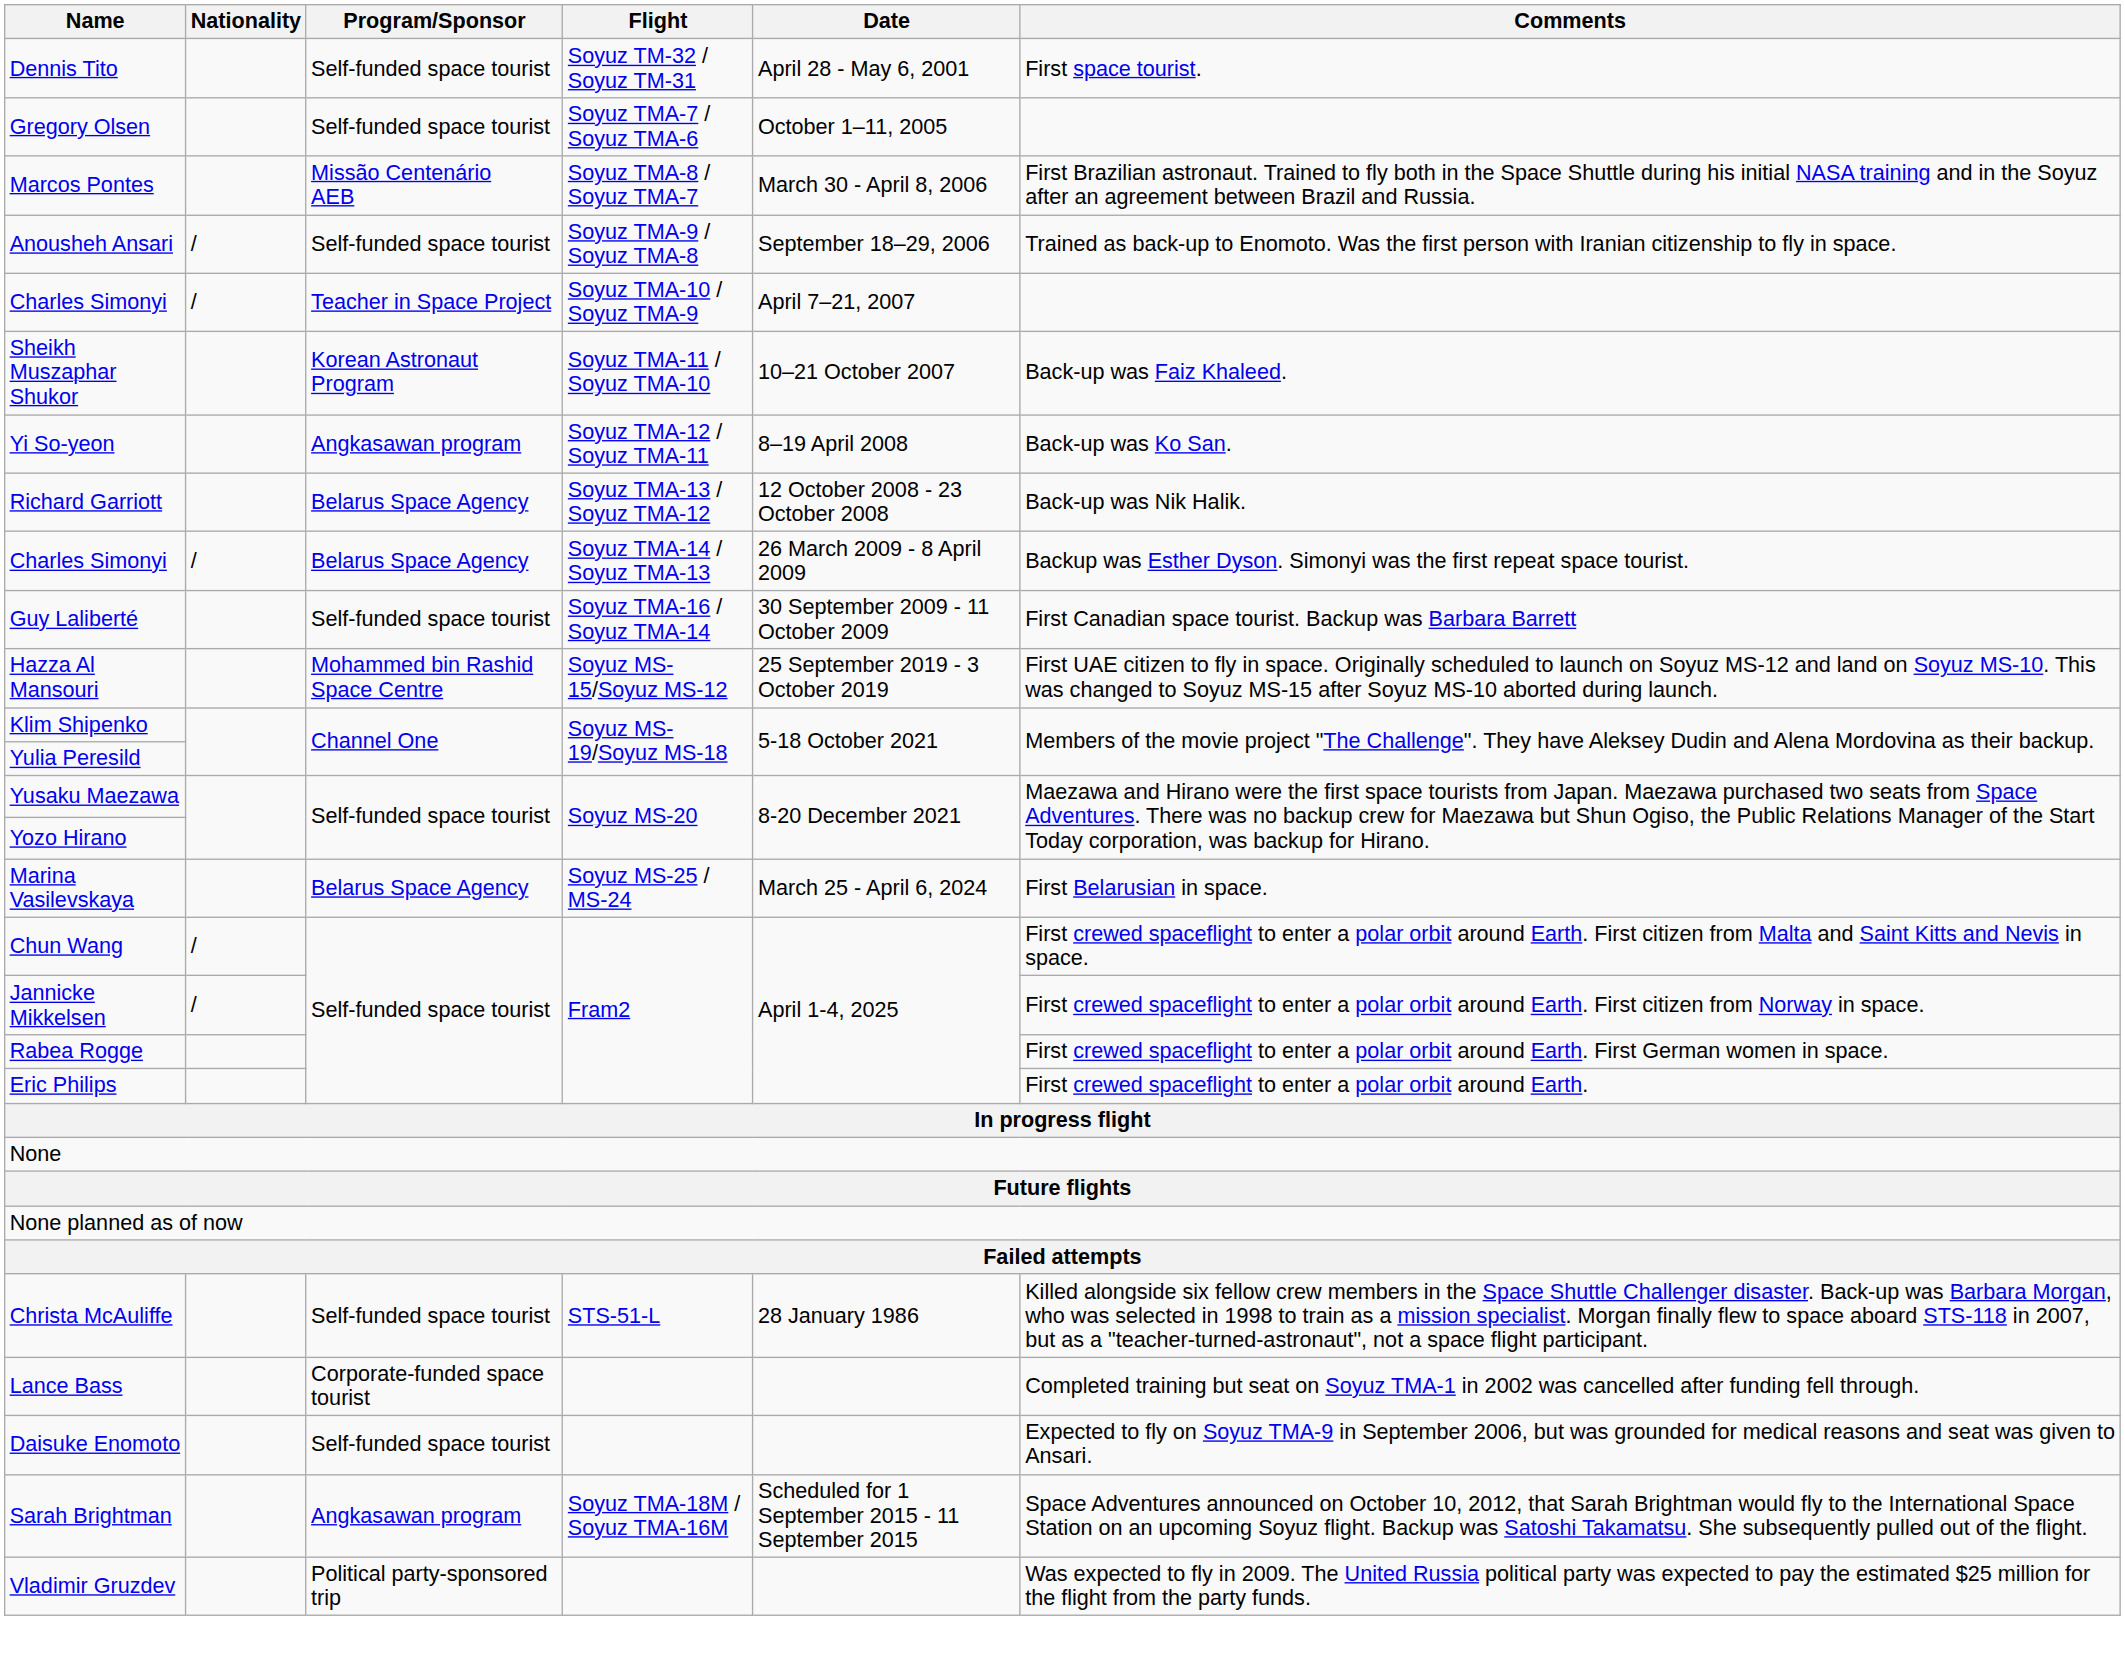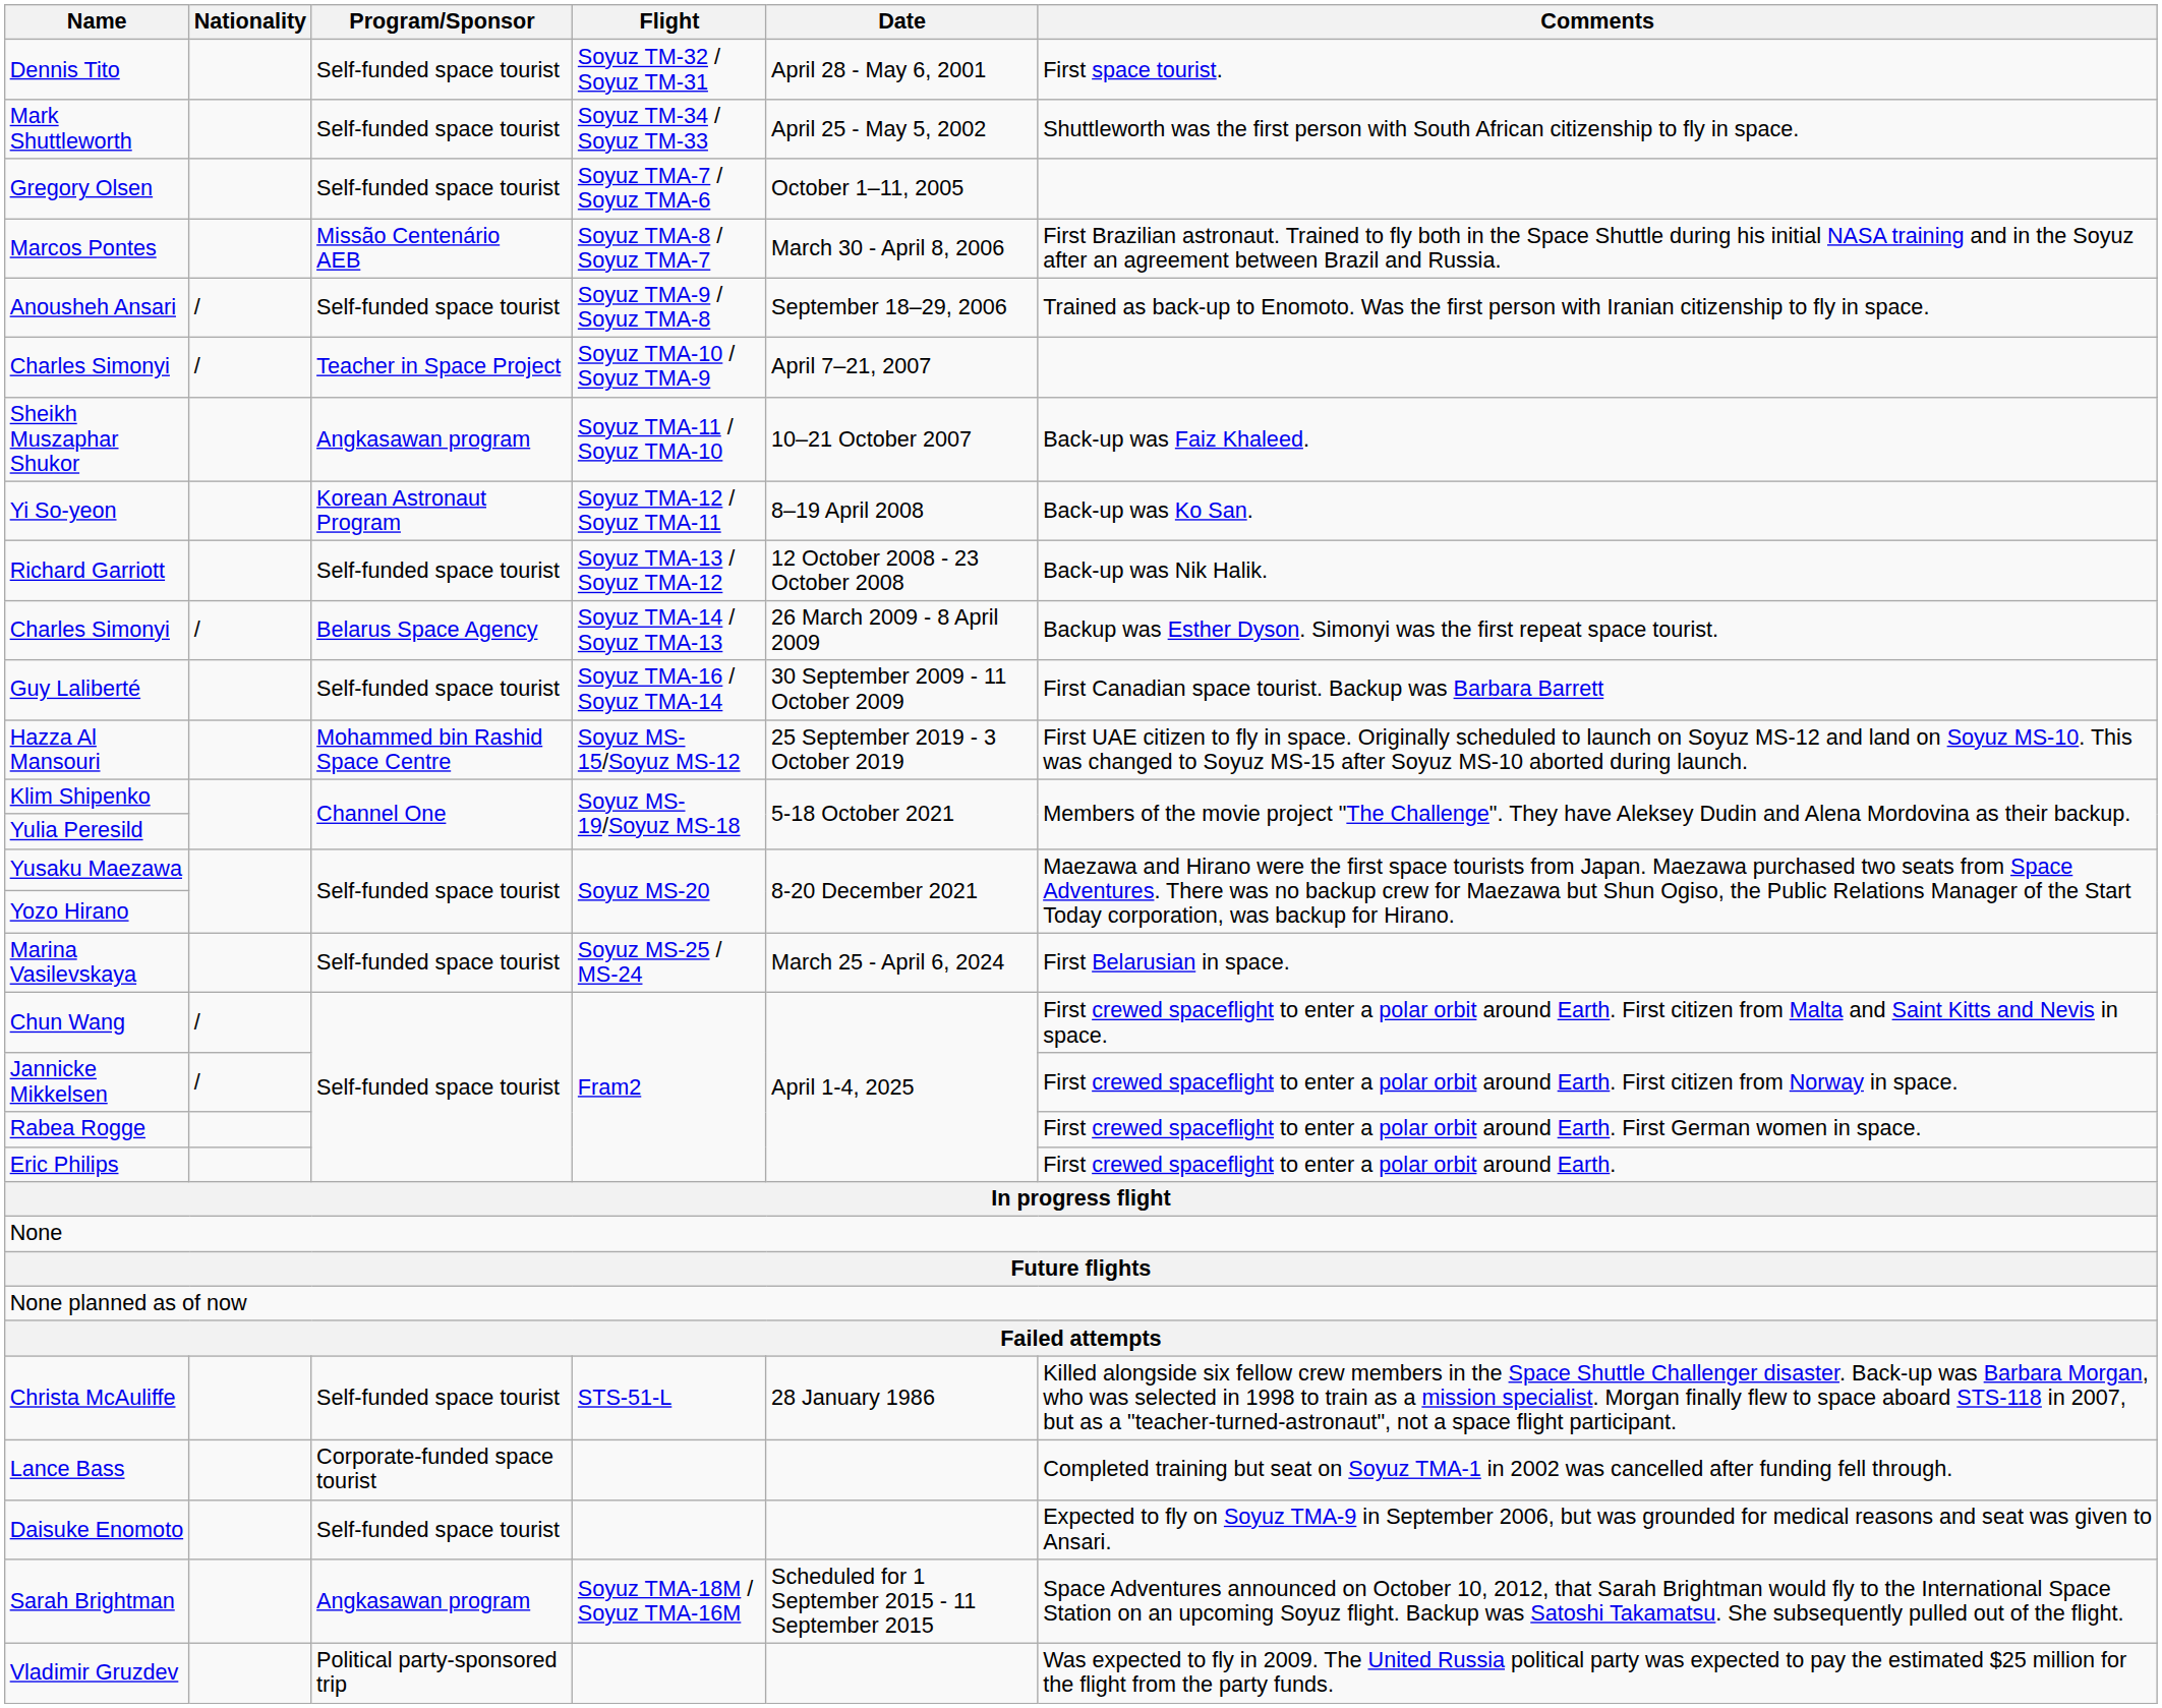 <table class="wikitable sticky-header">
 <tr>
 <th>Name</th>
 <th>Nationality</th>
 <th>Program/Sponsor</th>
 <th>Flight</th>
 <th>Date</th>
 <th>Comments</th>
 </tr>
 <tr>
 <td><a href='#'>Dennis Tito</a></td>
 <td></td>
 <td>Self-funded space tourist</td>
 <td><a href='#'>Soyuz TM-32</a> / <a href='#'>Soyuz TM-31</a></td>
 <td>April 28 - May 6, 2001</td>
 <td>First <a href='#'>space tourist</a>.</td>
+</tr>
+<tr>
+<td><a href='#'>Mark Shuttleworth</a></td>
+<td></td>
+<td>Self-funded space tourist</td>
+<td><a href='#'>Soyuz TM-34</a> / <a href='#'>Soyuz TM-33</a></td>
+<td>April 25 - May 5, 2002</td>
+<td>Shuttleworth was the first person with South African citizenship to fly in space.</td>
 </tr>
 <tr>
 <td><a href='#'>Gregory Olsen</a></td>
 <td></td>
 <td>Self-funded space tourist</td>
 <td><a href='#'>Soyuz TMA-7</a> / <a href='#'>Soyuz TMA-6</a></td>
 <td>October 1–11, 2005</td>
 <td></td>
 </tr>
 <tr>
 <td><a href='#'>Marcos Pontes</a></td>
 <td></td>
 <td><a href='#'>Missão Centenário</a> <br> <a href='#'>AEB</a></td>
 <td><a href='#'>Soyuz TMA-8</a> / <a href='#'>Soyuz TMA-7</a></td>
 <td>March 30 - April 8, 2006</td>
 <td>First Brazilian astronaut. Trained to fly both in the Space Shuttle during his initial <a href='#'>NASA training</a> and in the Soyuz after an agreement between Brazil and Russia.</td>
 </tr>
 <tr>
 <td><a href='#'>Anousheh Ansari</a></td>
 <td> /<br></td>
 <td>Self-funded space tourist</td>
 <td><a href='#'>Soyuz TMA-9</a> / <a href='#'>Soyuz TMA-8</a></td>
 <td>September 18–29, 2006</td>
 <td>Trained as back-up to Enomoto. Was the first person with Iranian citizenship to fly in space.</td>
 </tr>
 <tr>
 <td><a href='#'>Charles Simonyi</a></td>
 <td> /<br></td>
 <td><a href='#'>Teacher in Space Project</a></td>
 <td><a href='#'>Soyuz TMA-10</a> / <a href='#'>Soyuz TMA-9</a></td>
 <td>April 7–21, 2007</td>
 <td></td>
 </tr>
 <tr>
 <td><a href='#'>Sheikh Muszaphar Shukor</a></td>
 <td></td>
-<td><a href='#'>Korean Astronaut Program</a></td>
+<td><a href='#'>Angkasawan program</a></td>
 <td><a href='#'>Soyuz TMA-11</a> / <a href='#'>Soyuz TMA-10</a></td>
 <td>10–21 October 2007</td>
 <td>Back-up was <a href='#'>Faiz Khaleed</a>.</td>
 </tr>
 <tr>
 <td><a href='#'>Yi So-yeon</a></td>
 <td></td>
-<td><a href='#'>Angkasawan program</a></td>
+<td><a href='#'>Korean Astronaut Program</a></td>
 <td><a href='#'>Soyuz TMA-12</a> / <a href='#'>Soyuz TMA-11</a></td>
 <td>8–19 April 2008</td>
 <td>Back-up was <a href='#'>Ko San</a>.</td>
 </tr>
 <tr>
 <td><a href='#'>Richard Garriott</a></td>
 <td></td>
-<td><a href='#'>Belarus Space Agency</a></td>
+<td>Self-funded space tourist</td>
 <td><a href='#'>Soyuz TMA-13</a> / <a href='#'>Soyuz TMA-12</a></td>
 <td>12 October 2008 - 23 October 2008</td>
 <td>Back-up was Nik Halik.</td>
 </tr>
 <tr>
 <td><a href='#'>Charles Simonyi</a></td>
 <td> /<br></td>
 <td><a href='#'>Belarus Space Agency</a></td>
 <td><a href='#'>Soyuz TMA-14</a> / <a href='#'>Soyuz TMA-13</a></td>
 <td>26 March 2009 - 8 April 2009</td>
 <td>Backup was <a href='#'>Esther Dyson</a>. Simonyi was the first repeat space tourist.</td>
 </tr>
 <tr>
 <td><a href='#'>Guy Laliberté</a></td>
 <td></td>
 <td>Self-funded space tourist</td>
 <td><a href='#'>Soyuz TMA-16</a> / <a href='#'>Soyuz TMA-14</a></td>
 <td>30 September 2009 - 11 October 2009</td>
 <td>First Canadian space tourist. Backup was <a href='#'>Barbara Barrett</a></td>
 </tr>
 <tr>
 <td><a href='#'>Hazza Al Mansouri</a></td>
 <td></td>
 <td><a href='#'>Mohammed bin Rashid Space Centre</a></td>
 <td><a href='#'>Soyuz MS-15</a>/<a href='#'>Soyuz MS-12</a></td>
 <td>25 September 2019 - 3 October 2019</td>
 <td>First UAE citizen to fly in space. Originally scheduled to launch on Soyuz MS-12 and land on <a href='#'>Soyuz MS-10</a>. This was changed to Soyuz MS-15 after Soyuz MS-10 aborted during launch.</td>
 </tr>
 <tr>
 <td><a href='#'>Klim Shipenko</a></td>
 <td rowspan="2"></td>
 <td rowspan="2"><a href='#'>Channel One</a></td>
 <td rowspan="2"><a href='#'>Soyuz MS-19</a>/<a href='#'>Soyuz MS-18</a></td>
 <td rowspan="2">5-18 October 2021</td>
 <td rowspan="2">Members of the movie project "<a href='#'>The Challenge</a>". They have Aleksey Dudin and Alena Mordovina as their backup.</td>
 </tr>
 <tr>
 <td><a href='#'>Yulia Peresild</a></td>
 </tr>
 <tr>
 <td><a href='#'>Yusaku Maezawa</a></td>
 <td rowspan="2"></td>
 <td rowspan="2">Self-funded space tourist</td>
 <td rowspan="2"><a href='#'>Soyuz MS-20</a></td>
 <td rowspan="2">8-20 December 2021</td>
 <td rowspan="2">Maezawa and Hirano were the first space tourists from Japan. Maezawa purchased two seats from <a href='#'>Space Adventures</a>. There was no backup crew for Maezawa but Shun Ogiso, the Public Relations Manager of the Start Today corporation, was backup for Hirano.</td>
 </tr>
 <tr>
 <td><a href='#'>Yozo Hirano</a></td>
 </tr>
 <tr>
 <td><a href='#'>Marina Vasilevskaya</a></td>
 <td></td>
-<td><a href='#'>Belarus Space Agency</a></td>
+<td>Self-funded space tourist</td>
 <td><a href='#'>Soyuz MS-25</a> / <a href='#'>MS-24</a></td>
 <td>March 25 - April 6, 2024</td>
 <td>First <a href='#'>Belarusian</a> in space.</td>
 </tr>
 <tr>
 <td><a href='#'>Chun Wang</a></td>
 <td>/</td>
 <td rowspan=4>Self-funded space tourist</td>
 <td rowspan=4><a href='#'>Fram2</a></td>
 <td rowspan=4>April 1-4, 2025</td>
 <td>First <a href='#'>crewed spaceflight</a> to enter a <a href='#'>polar orbit</a> around <a href='#'>Earth</a>. First citizen from <a href='#'>Malta</a> and <a href='#'>Saint Kitts and Nevis</a> in space.</td>
 </tr>
 <tr>
 <td><a href='#'>Jannicke Mikkelsen</a></td>
 <td>/</td>
 <td>First <a href='#'>crewed spaceflight</a> to enter a <a href='#'>polar orbit</a> around <a href='#'>Earth</a>. First citizen from <a href='#'>Norway</a> in space.</td>
 </tr>
 <tr>
 <td><a href='#'>Rabea Rogge</a></td>
 <td></td>
 <td>First <a href='#'>crewed spaceflight</a> to enter a <a href='#'>polar orbit</a> around <a href='#'>Earth</a>. First German women in space.</td>
 </tr>
 <tr>
 <td><a href='#'>Eric Philips</a></td>
 <td></td>
 <td>First <a href='#'>crewed spaceflight</a> to enter a <a href='#'>polar orbit</a> around <a href='#'>Earth</a>.</td>
 </tr>
 <tr>
 <th colspan="6" style="text-align:center;">In progress flight</th>
 </tr>
 <tr>
 <td colspan=6>None</td>
 </tr>
 <tr>
 <th colspan="6" style="text-align:center;">Future flights</th>
 </tr>
 <tr>
 <td colspan=6>None planned as of now</td>
 </tr>
 <tr>
 <th colspan="6" style="text-align:center;">Failed attempts</th>
 </tr>
 <tr>
 <td><a href='#'>Christa McAuliffe</a></td>
 <td></td>
 <td>Self-funded space tourist</td>
 <td><a href='#'>STS-51-L</a></td>
 <td>28 January 1986</td>
 <td>Killed alongside six fellow crew members in the <a href='#'>Space Shuttle Challenger disaster</a>. Back-up was <a href='#'>Barbara Morgan</a>, who was selected in 1998 to train as a <a href='#'>mission specialist</a>. Morgan finally flew to space aboard <a href='#'>STS-118</a> in 2007, but as a "teacher-turned-astronaut", not a space flight participant.</td>
 </tr>
 <tr>
 <td><a href='#'>Lance Bass</a></td>
 <td></td>
 <td>Corporate-funded space tourist</td>
 <td></td>
 <td></td>
 <td>Completed training but seat on <a href='#'>Soyuz TMA-1</a> in 2002 was cancelled after funding fell through.</td>
 </tr>
 <tr>
 <td><a href='#'>Daisuke Enomoto</a></td>
 <td></td>
 <td>Self-funded space tourist</td>
 <td></td>
 <td></td>
 <td>Expected to fly on <a href='#'>Soyuz TMA-9</a> in September 2006, but was grounded for medical reasons and seat was given to Ansari.</td>
 </tr>
 <tr>
 <td><a href='#'>Sarah Brightman</a></td>
 <td></td>
 <td><a href='#'>Angkasawan program</a></td>
 <td><a href='#'>Soyuz TMA-18M</a> / <a href='#'>Soyuz TMA-16M</a></td>
 <td>Scheduled for 1 September 2015 - 11 September 2015</td>
 <td>Space Adventures announced on October 10, 2012, that Sarah Brightman would fly to the International Space Station on an upcoming Soyuz flight. Backup was <a href='#'>Satoshi Takamatsu</a>. She subsequently pulled out of the flight.</td>
 </tr>
 <tr>
 <td><a href='#'>Vladimir Gruzdev</a></td>
 <td></td>
 <td>Political party-sponsored trip</td>
 <td></td>
 <td></td>
 <td>Was expected to fly in 2009. The <a href='#'>United Russia</a> political party was expected to pay the estimated $25 million for the flight from the party funds.</td>
 </tr>
 </table>
